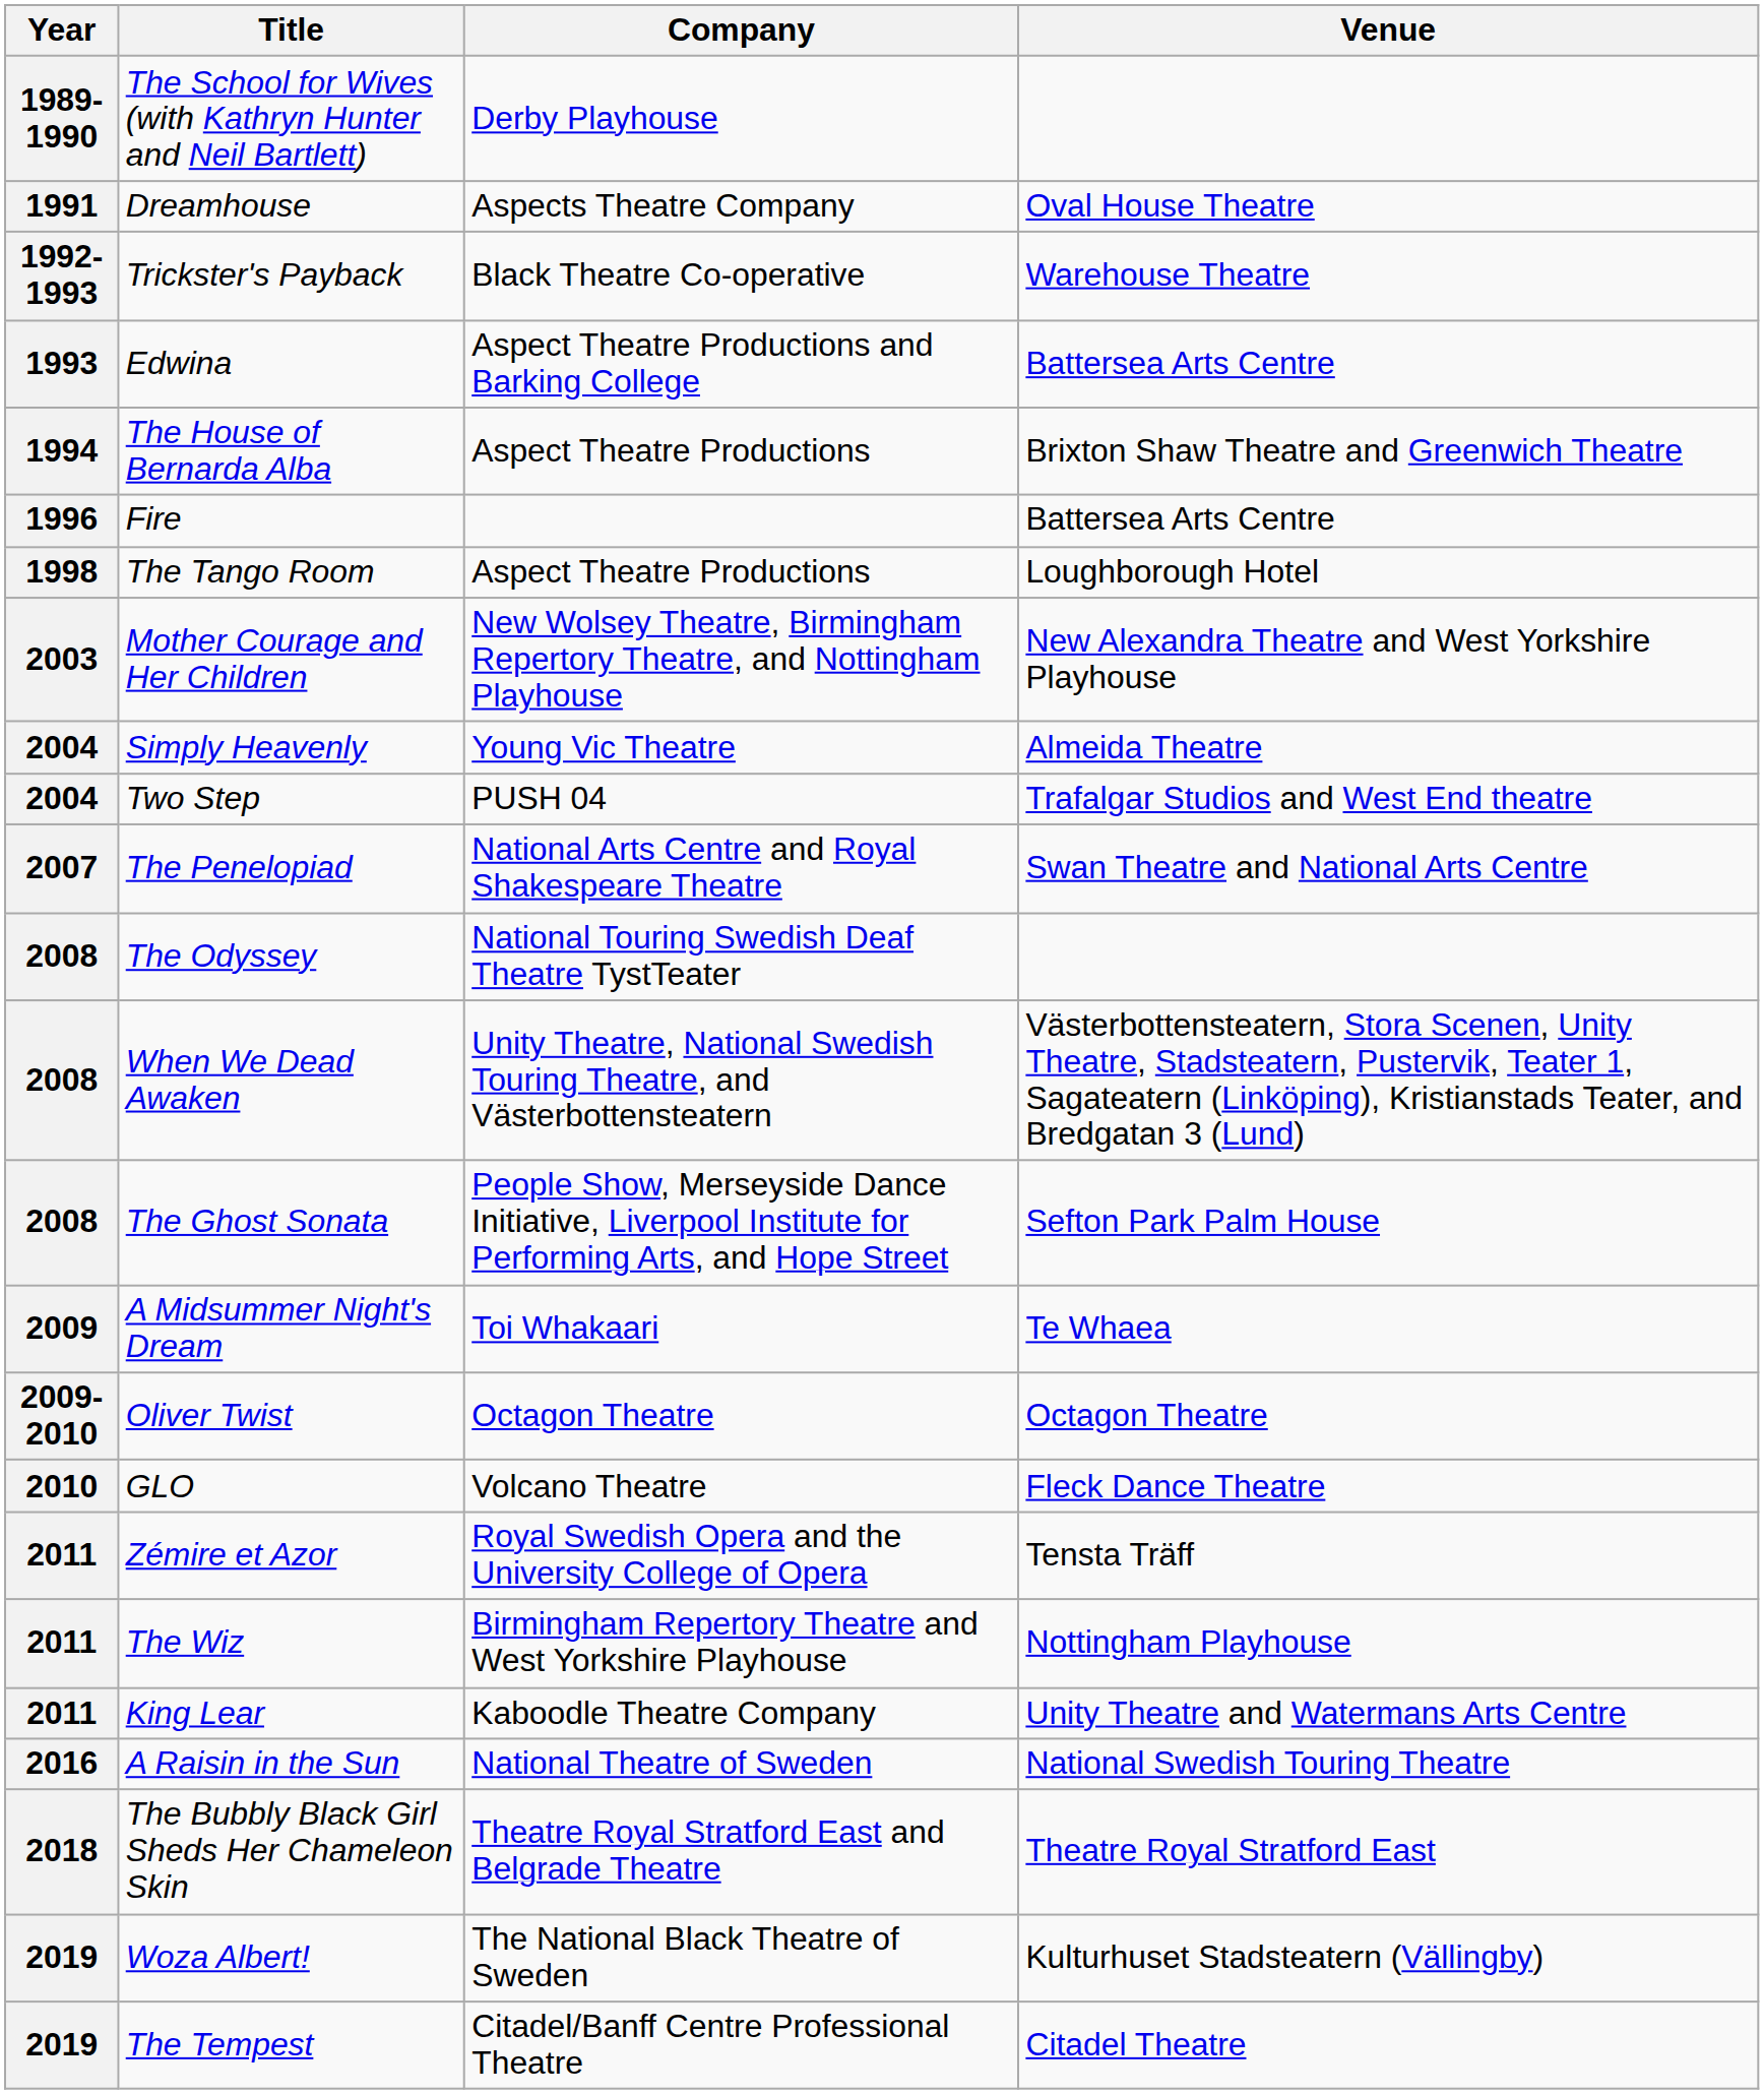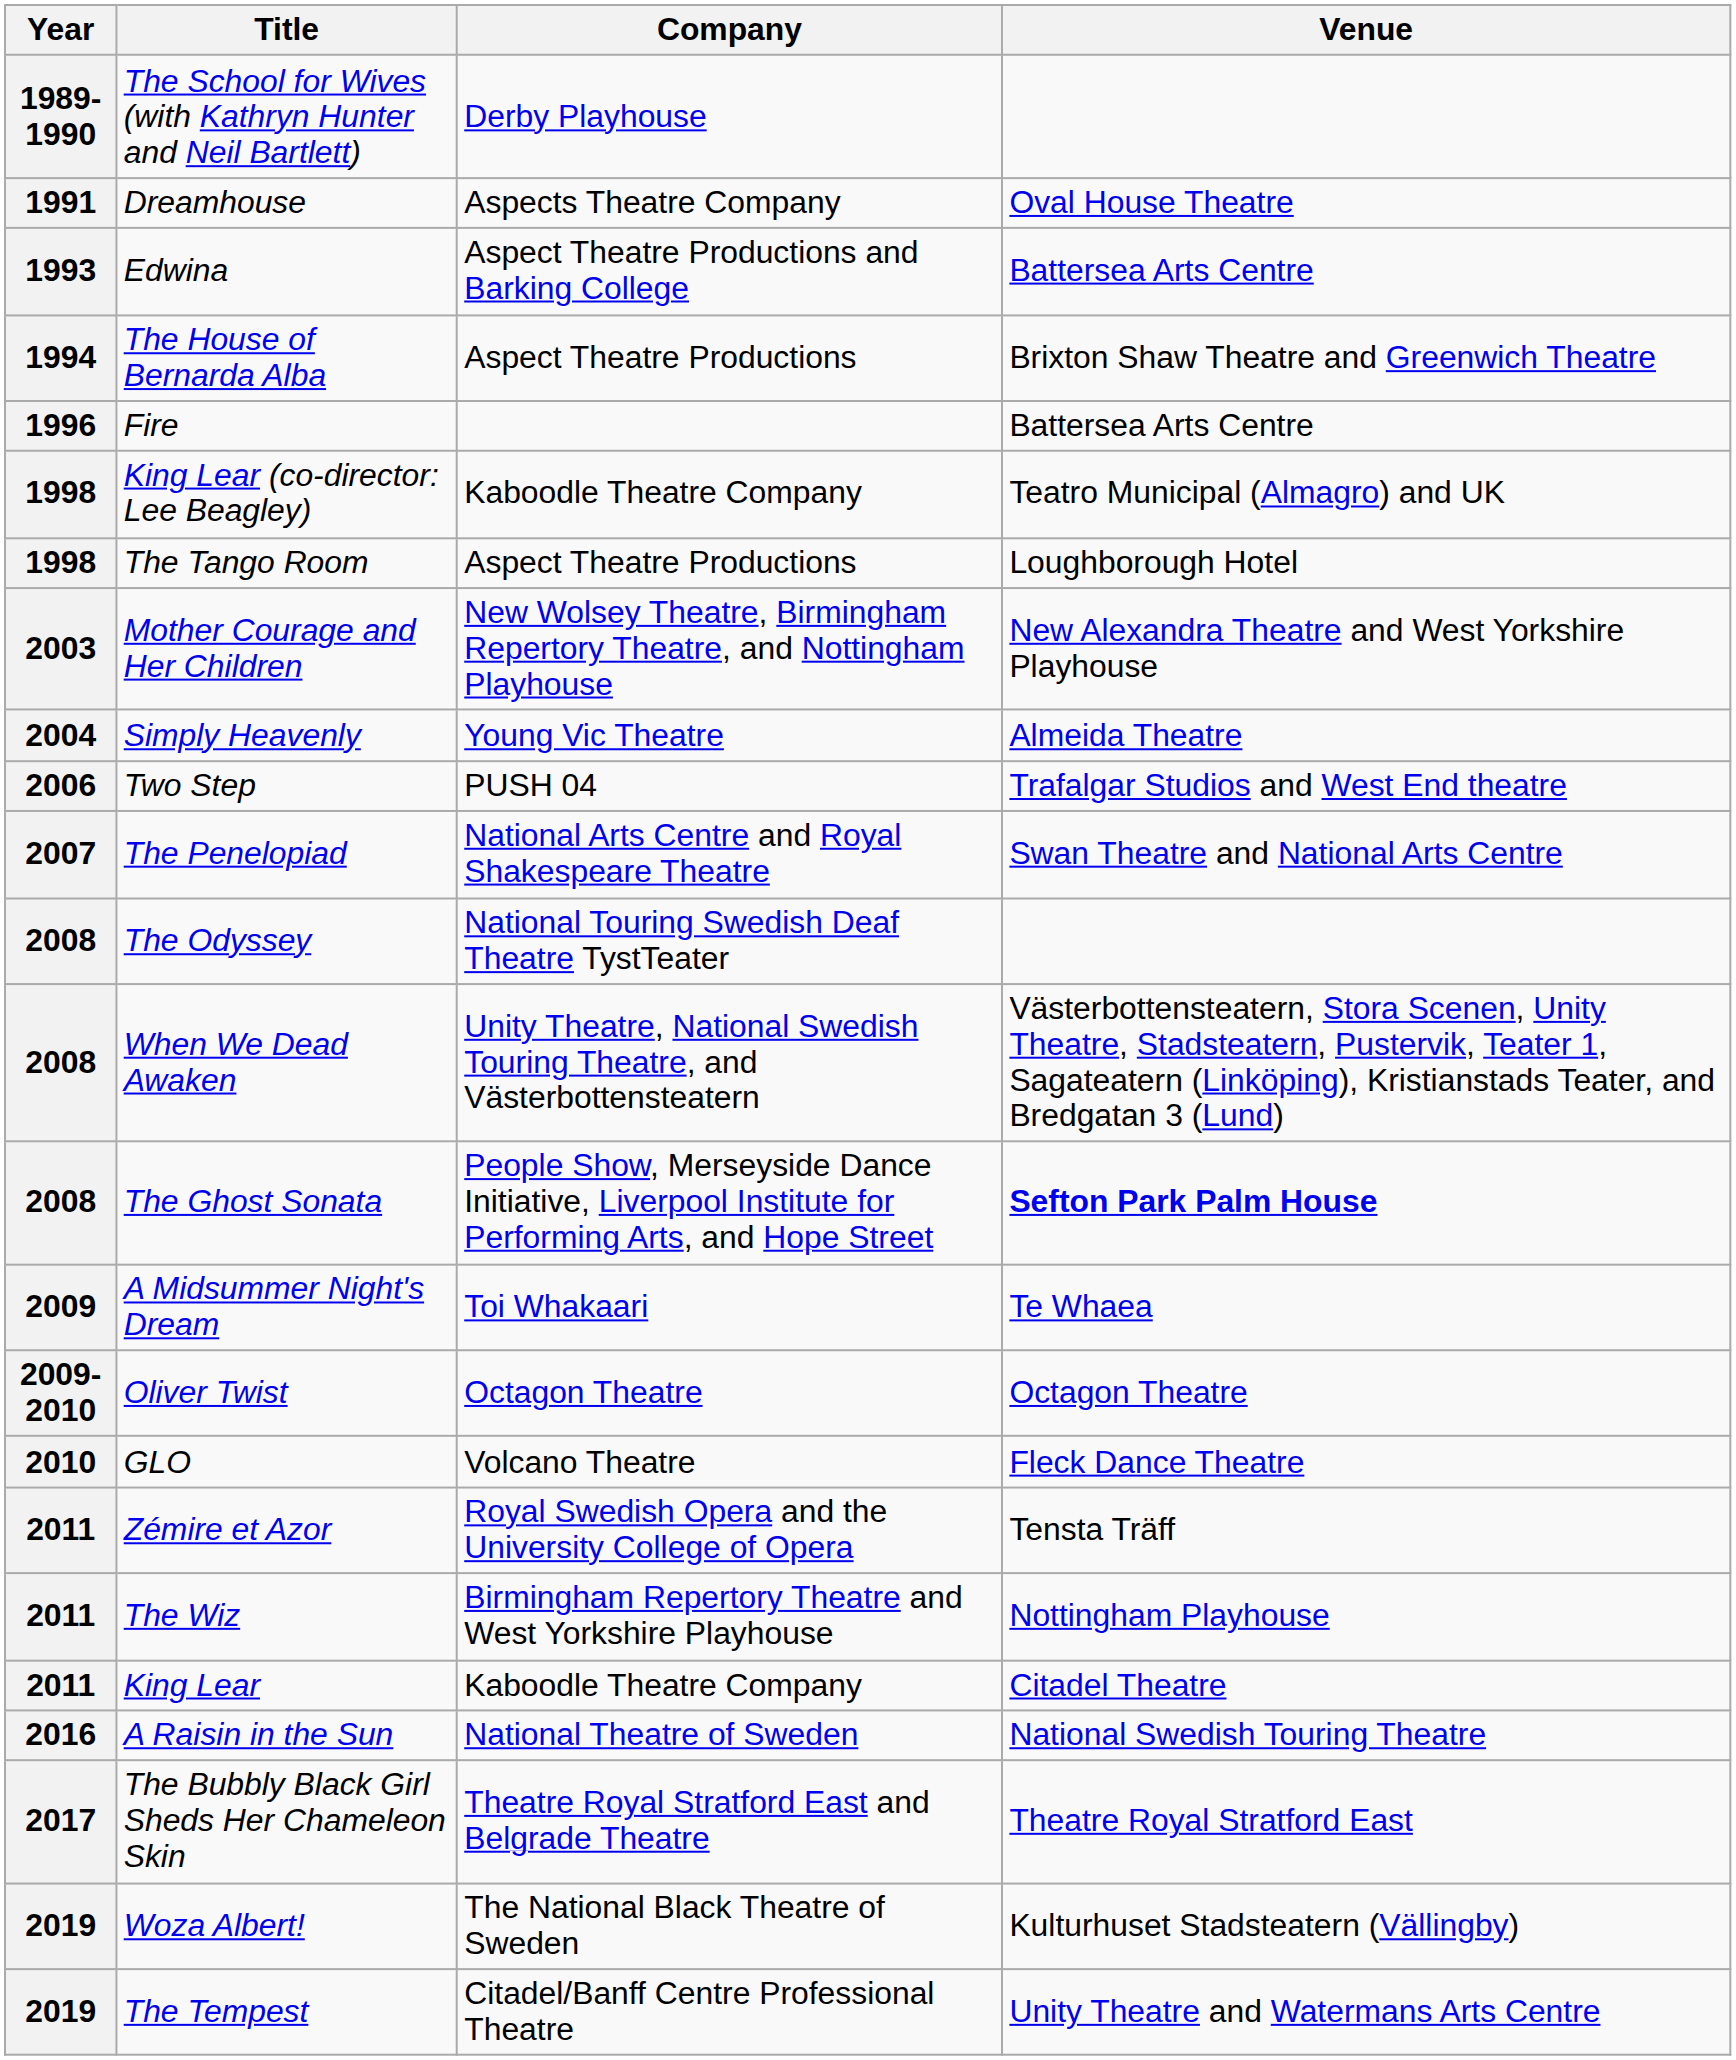 <table class="wikitable plainrowheaders sortable">
 <tr>
 <th scope="col">Year</th>
 <th scope="col">Title</th>
 <th scope="col">Company</th>
 <th scope="col">Venue</th>
 </tr>
 <tr>
 <th scope="row">1989-1990</th>
 <td><em><a href='#'>The School for Wives</a></em> <em>(with <a href='#'>Kathryn Hunter</a> and <a href='#'>Neil Bartlett</a>)</em></td>
 <td><a href='#'>Derby Playhouse</a></td>
 <td></td>
 </tr>
 <tr>
 <th scope="row">1991</th>
 <td><em>Dreamhouse</em></td>
 <td>Aspects Theatre Company</td>
 <td><a href='#'>Oval House Theatre</a></td>
-</tr>
-<tr>
-<th scope="row">1992-1993</th>
-<td><em>Trickster's Payback</em></td>
-<td>Black Theatre Co-operative</td>
-<td><a href='#'>Warehouse Theatre</a></td>
 </tr>
 <tr>
 <th scope="row">1993</th>
 <td><em>Edwina</em></td>
 <td>Aspect Theatre Productions and <a href='#'>Barking College</a></td>
 <td><a href='#'>Battersea Arts Centre</a></td>
 </tr>
 <tr>
 <th scope="row">1994</th>
 <td><em><a href='#'>The House of Bernarda Alba</a></em></td>
 <td>Aspect Theatre Productions</td>
 <td>Brixton Shaw Theatre and <a href='#'>Greenwich Theatre</a></td>
 </tr>
 <tr>
 <th scope="row">1996</th>
 <td><em>Fire</em></td>
 <td></td>
 <td>Battersea Arts Centre</td>
 </tr>
 <tr>
 <th scope="row">1998</th>
+<td><em><a href='#'>King Lear</a></em> <em>(co-director: Lee Beagley)</em></td>
+<td>Kaboodle Theatre Company</td>
+<td>Teatro Municipal (<a href='#'>Almagro</a>) and UK</td>
+</tr>
+<tr>
+<th scope="row">1998</th>
 <td><em>The Tango Room</em></td>
 <td>Aspect Theatre Productions</td>
 <td>Loughborough Hotel</td>
 </tr>
 <tr>
 <th scope="row">2003</th>
 <td><em><a href='#'>Mother Courage and Her Children</a></em></td>
 <td><a href='#'>New Wolsey Theatre</a>, <a href='#'>Birmingham Repertory Theatre</a>, and <a href='#'>Nottingham Playhouse</a></td>
 <td><a href='#'>New Alexandra Theatre</a> and West Yorkshire Playhouse</td>
 </tr>
 <tr>
 <th scope="row">2004</th>
 <td><em><a href='#'>Simply Heavenly</a></em></td>
 <td><a href='#'>Young Vic Theatre</a></td>
 <td><a href='#'>Almeida Theatre</a></td>
 </tr>
 <tr>
-<th scope="row">2004</th>
+<th scope="row">2006</th>
 <td><em>Two Step</em></td>
 <td>PUSH 04</td>
 <td><a href='#'>Trafalgar Studios</a> and <a href='#'>West End theatre</a></td>
 </tr>
 <tr>
 <th scope="row">2007</th>
 <td><em><a href='#'>The Penelopiad</a></em></td>
 <td><a href='#'>National Arts Centre</a> and <a href='#'>Royal Shakespeare Theatre</a></td>
 <td><a href='#'>Swan Theatre</a> and <a href='#'>National Arts Centre</a></td>
 </tr>
 <tr>
 <th scope="row">2008</th>
 <td><em><a href='#'>The Odyssey</a></em></td>
 <td><a href='#'>National Touring Swedish Deaf Theatre</a> TystTeater</td>
 <td></td>
 </tr>
 <tr>
 <th scope="row">2008</th>
 <td><em><a href='#'>When We Dead Awaken</a></em></td>
 <td><a href='#'>Unity Theatre</a>, <a href='#'>National Swedish Touring Theatre</a>, and Västerbottensteatern</td>
 <td>Västerbottensteatern, <a href='#'>Stora Scenen</a>, <a href='#'>Unity Theatre</a>, <a href='#'>Stadsteatern</a>, <a href='#'>Pustervik</a>, <a href='#'>Teater 1</a>, Sagateatern (<a href='#'>Linköping</a>), Kristianstads Teater, and  Bredgatan 3 (<a href='#'>Lund</a>)</td>
 </tr>
 <tr>
 <th scope="row">2008</th>
 <td><em><a href='#'>The Ghost Sonata</a></em></td>
 <td><a href='#'>People Show</a>, Merseyside Dance Initiative, <a href='#'>Liverpool Institute for Performing Arts</a>, and <a href='#'>Hope Street</a></td>
-<td><a href='#'>Sefton Park Palm House</a></td>
+<td><strong><a href='#'>Sefton Park Palm House</a></strong></td>
 </tr>
 <tr>
 <th scope="row">2009</th>
 <td><em><a href='#'>A Midsummer Night's Dream</a></em></td>
 <td><a href='#'>Toi Whakaari</a></td>
 <td><a href='#'>Te Whaea</a></td>
 </tr>
 <tr>
 <th scope="row">2009-2010</th>
 <td><em><a href='#'>Oliver Twist</a></em></td>
 <td><a href='#'>Octagon Theatre</a></td>
 <td><a href='#'>Octagon Theatre</a></td>
 </tr>
 <tr>
 <th scope="row">2010</th>
 <td><em>GLO</em></td>
 <td>Volcano Theatre</td>
 <td><a href='#'>Fleck Dance Theatre</a></td>
 </tr>
 <tr>
 <th scope="row">2011</th>
 <td><em><a href='#'>Zémire et Azor</a></em></td>
 <td><a href='#'>Royal Swedish Opera</a> and the <a href='#'>University College of Opera</a></td>
 <td>Tensta Träff</td>
 </tr>
 <tr>
 <th scope="row">2011</th>
 <td><em><a href='#'>The Wiz</a></em></td>
 <td><a href='#'>Birmingham Repertory Theatre</a> and West Yorkshire Playhouse</td>
 <td><a href='#'>Nottingham Playhouse</a></td>
 </tr>
 <tr>
 <th scope="row">2011</th>
 <td><em><a href='#'>King Lear</a></em></td>
 <td>Kaboodle Theatre Company</td>
-<td><a href='#'>Unity Theatre</a> and <a href='#'>Watermans Arts Centre</a></td>
+<td><a href='#'>Citadel Theatre</a></td>
 </tr>
 <tr>
 <th scope="row">2016</th>
 <td><em><a href='#'>A Raisin in the Sun</a></em></td>
 <td><a href='#'>National Theatre of Sweden</a></td>
 <td><a href='#'>National Swedish Touring Theatre</a></td>
 </tr>
 <tr>
-<th scope="row">2018</th>
+<th scope="row">2017</th>
 <td><em>The Bubbly Black Girl Sheds Her Chameleon Skin</em></td>
 <td><a href='#'>Theatre Royal Stratford East</a> and <a href='#'>Belgrade Theatre</a></td>
 <td><a href='#'>Theatre Royal Stratford East</a></td>
 </tr>
 <tr>
 <th scope="row">2019</th>
 <td><em><a href='#'>Woza Albert!</a></em></td>
 <td>The National Black Theatre of Sweden</td>
 <td>Kulturhuset Stadsteatern (<a href='#'>Vällingby</a>)</td>
 </tr>
 <tr>
 <th scope="row">2019</th>
 <td><em><a href='#'>The Tempest</a></em></td>
 <td>Citadel/Banff Centre Professional Theatre</td>
-<td><a href='#'>Citadel Theatre</a></td>
+<td><a href='#'>Unity Theatre</a> and <a href='#'>Watermans Arts Centre</a></td>
 </tr>
 </table>
